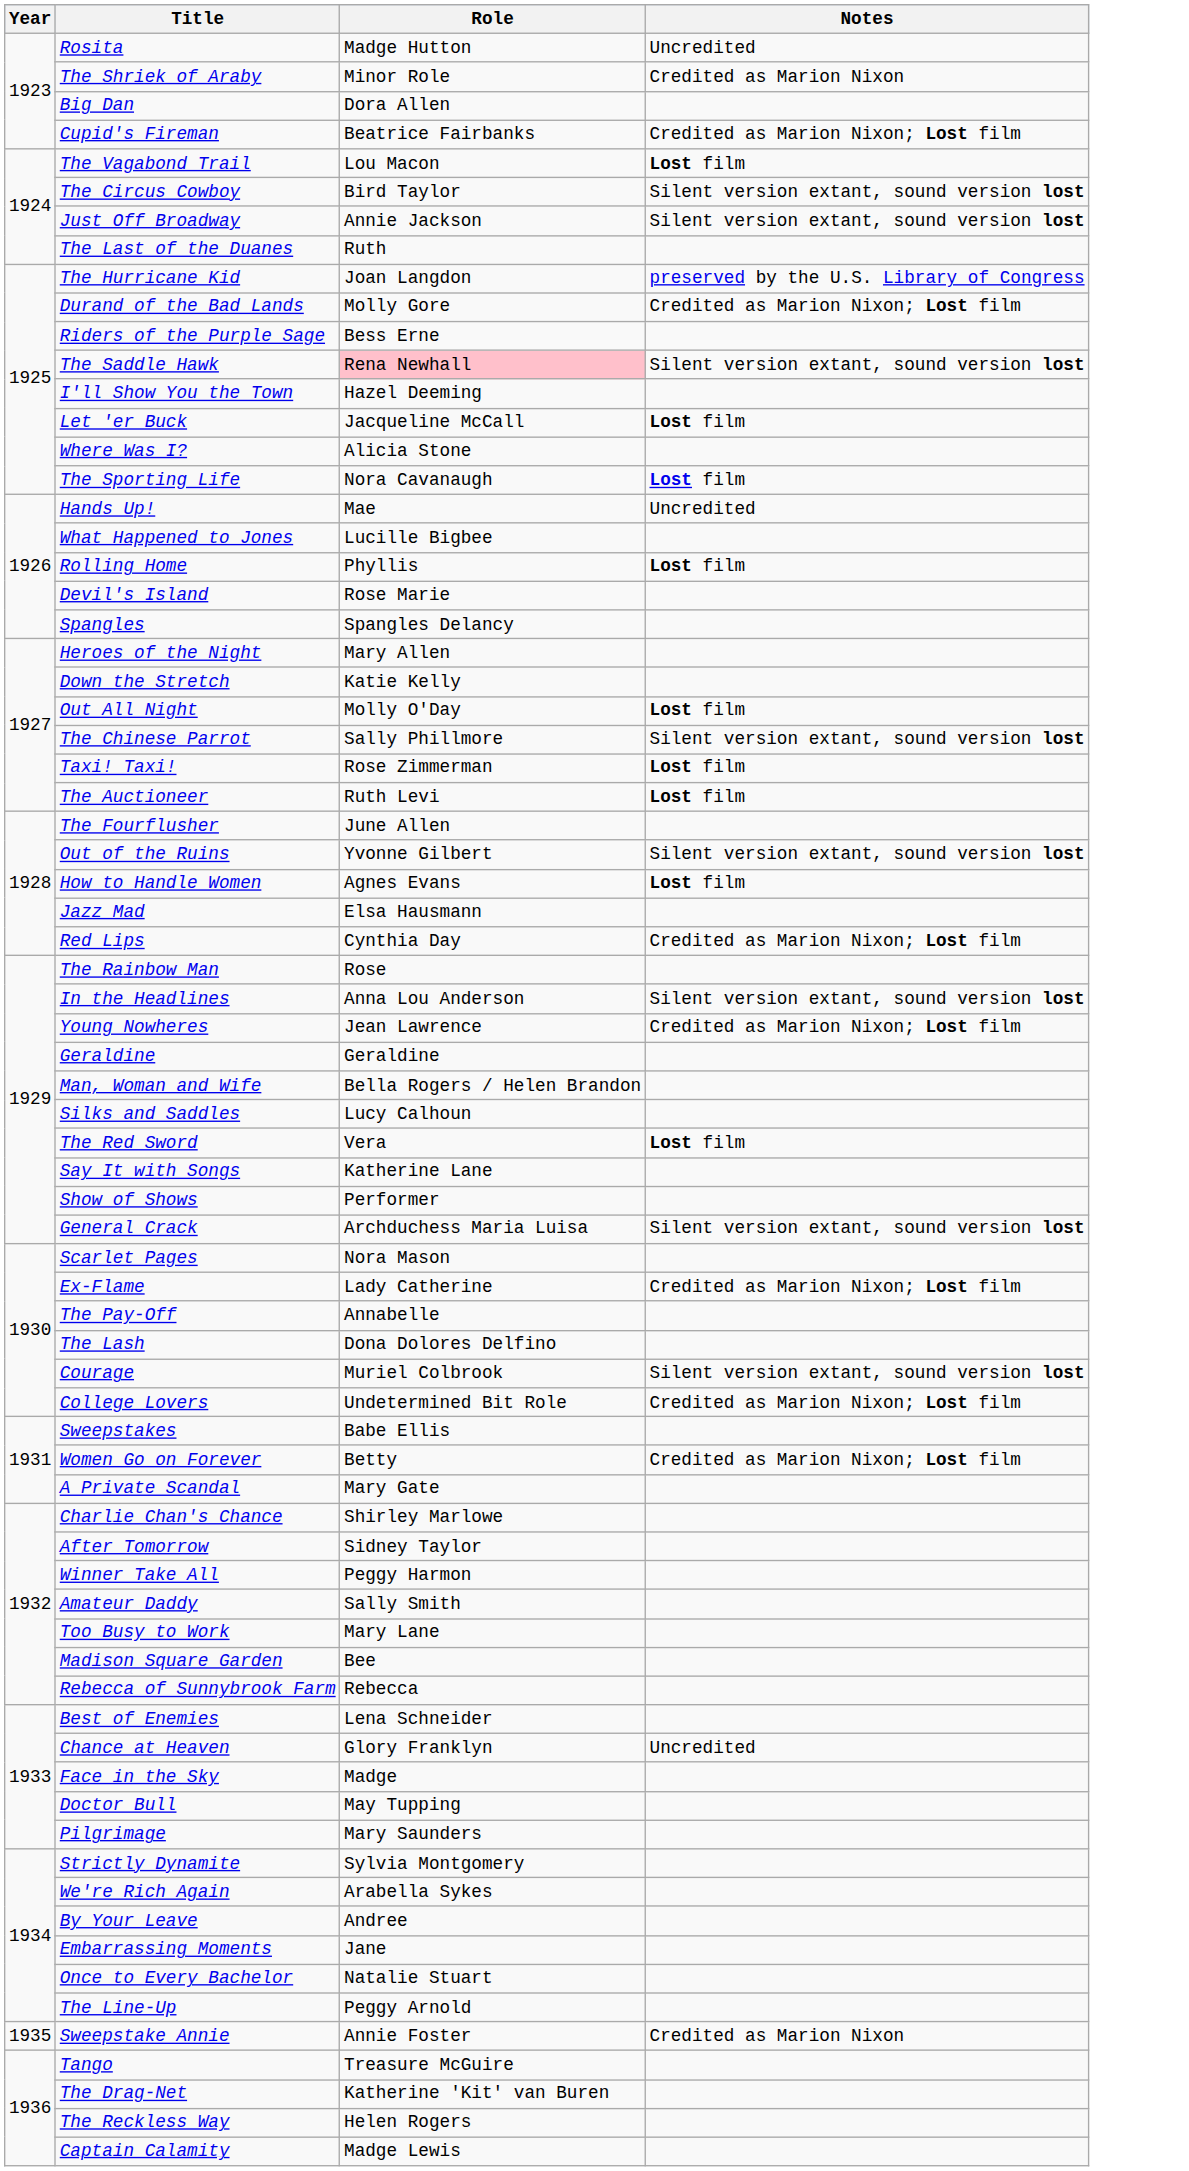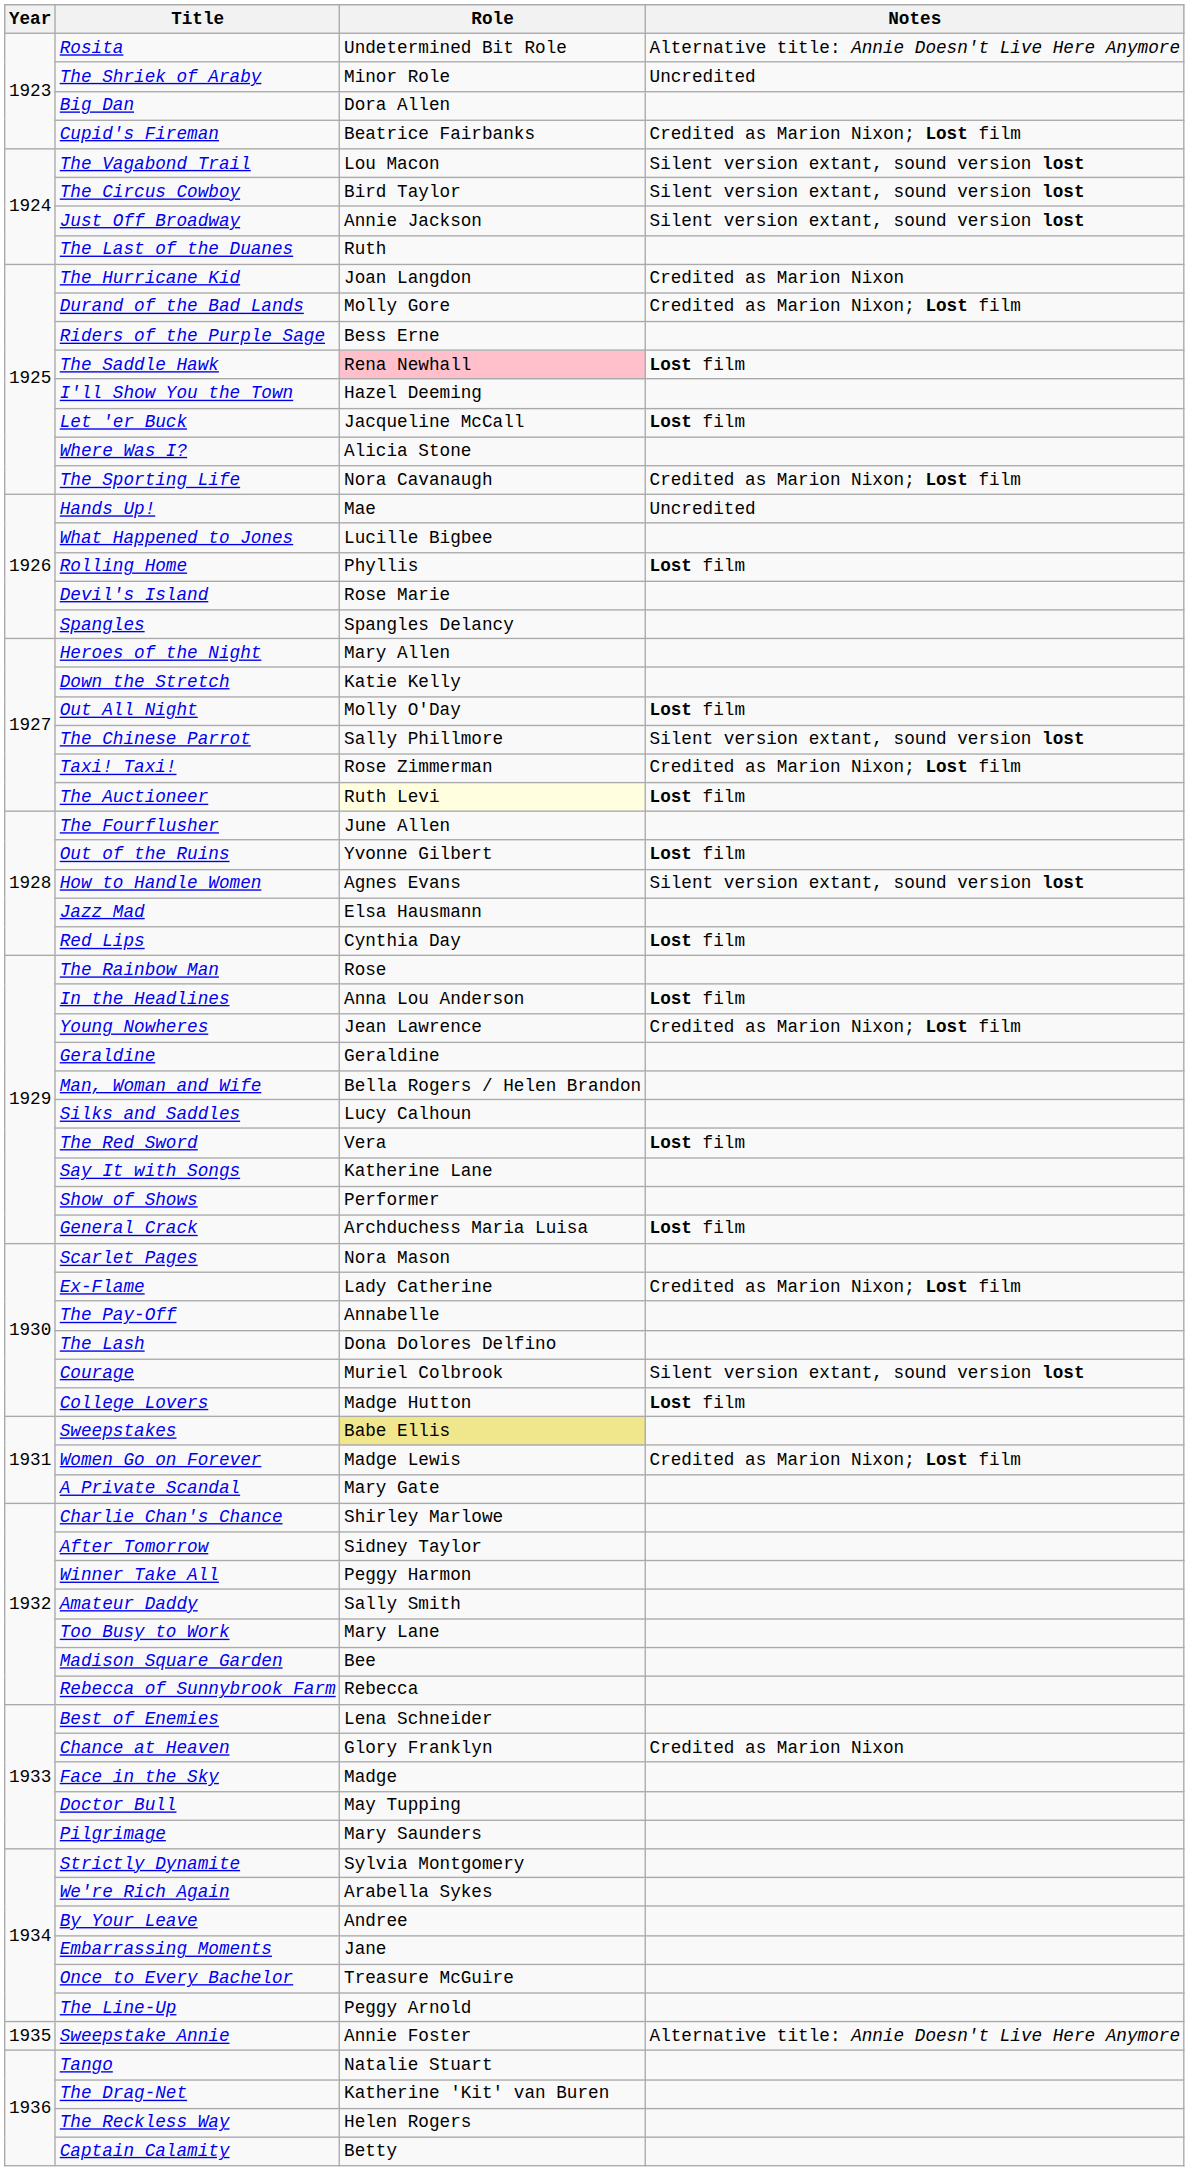 <table class="wikitable">
 <tr style="background:#b0c4de; text-align:center;">
 <th>Year</th>
 <th>Title</th>
 <th>Role</th>
 <th>Notes</th>
 </tr>
 <tr>
 <td rowspan=4>1923</td>
 <td><em><a href='#'>Rosita</a></em></td>
-<td>Madge Hutton</td>
-<td>Uncredited</td>
+<td>Undetermined Bit Role</td>
+<td>Alternative title: <em>Annie Doesn't Live Here Anymore</em></td>
 </tr>
 <tr>
 <td><em><a href='#'>The Shriek of Araby</a></em></td>
 <td>Minor Role</td>
-<td>Credited as Marion Nixon</td>
+<td>Uncredited</td>
 </tr>
 <tr>
 <td><em><a href='#'>Big Dan</a></em></td>
 <td>Dora Allen</td>
 <td></td>
 </tr>
 <tr>
 <td><em><a href='#'>Cupid's Fireman</a></em></td>
 <td>Beatrice Fairbanks</td>
 <td>Credited as Marion Nixon; <strong>Lost</strong> film</td>
 </tr>
 <tr>
 <td rowspan=4>1924</td>
 <td><em><a href='#'>The Vagabond Trail</a></em></td>
 <td>Lou Macon</td>
-<td><strong>Lost</strong> film</td>
+<td>Silent version extant, sound version <strong>lost</strong></td>
 </tr>
 <tr>
 <td><em><a href='#'>The Circus Cowboy</a></em></td>
 <td>Bird Taylor</td>
 <td>Silent version extant, sound version <strong>lost</strong></td>
 </tr>
 <tr>
 <td><em><a href='#'>Just Off Broadway</a></em></td>
 <td>Annie Jackson</td>
 <td>Silent version extant, sound version <strong>lost</strong></td>
 </tr>
 <tr>
 <td><em><a href='#'>The Last of the Duanes</a></em></td>
 <td>Ruth</td>
 <td></td>
 </tr>
 <tr>
 <td rowspan=8>1925</td>
 <td><em><a href='#'>The Hurricane Kid</a></em></td>
 <td>Joan Langdon</td>
-<td><a href='#'>preserved</a> by the U.S. <a href='#'>Library of Congress</a></td>
+<td>Credited as Marion Nixon</td>
 </tr>
 <tr>
 <td><em><a href='#'>Durand of the Bad Lands</a></em></td>
 <td>Molly Gore</td>
 <td>Credited as Marion Nixon; <strong>Lost</strong> film</td>
 </tr>
 <tr>
 <td><em><a href='#'>Riders of the Purple Sage</a></em></td>
 <td>Bess Erne</td>
 <td></td>
 </tr>
 <tr>
 <td><em><a href='#'>The Saddle Hawk</a></em></td>
 <td style="background: pink;">Rena Newhall</td>
-<td>Silent version extant, sound version <strong>lost</strong></td>
+<td><strong>Lost</strong> film</td>
 </tr>
 <tr>
 <td><em><a href='#'>I'll Show You the Town</a></em></td>
 <td>Hazel Deeming</td>
 <td></td>
 </tr>
 <tr>
 <td><em><a href='#'>Let 'er Buck</a></em></td>
 <td>Jacqueline McCall</td>
 <td><strong>Lost</strong> film</td>
 </tr>
 <tr>
 <td><em><a href='#'>Where Was I?</a></em></td>
 <td>Alicia Stone</td>
 <td></td>
 </tr>
 <tr>
 <td><em><a href='#'>The Sporting Life</a></em></td>
 <td>Nora Cavanaugh</td>
-<td><strong><a href='#'>Lost</a></strong> film</td>
+<td>Credited as Marion Nixon; <strong>Lost</strong> film</td>
 </tr>
 <tr>
 <td rowspan=5>1926</td>
 <td><em><a href='#'>Hands Up!</a></em></td>
 <td>Mae</td>
 <td>Uncredited</td>
 </tr>
 <tr>
 <td><em><a href='#'>What Happened to Jones</a></em></td>
 <td>Lucille Bigbee</td>
 <td></td>
 </tr>
 <tr>
 <td><em><a href='#'>Rolling Home</a></em></td>
 <td>Phyllis</td>
 <td><strong>Lost</strong> film</td>
 </tr>
 <tr>
 <td><em><a href='#'>Devil's Island</a></em></td>
 <td>Rose Marie</td>
 <td></td>
 </tr>
 <tr>
 <td><em><a href='#'>Spangles</a></em></td>
 <td>Spangles Delancy</td>
 <td></td>
 </tr>
 <tr>
 <td rowspan=6>1927</td>
 <td><em><a href='#'>Heroes of the Night</a></em></td>
 <td>Mary Allen</td>
 <td></td>
 </tr>
 <tr>
 <td><em><a href='#'>Down the Stretch</a></em></td>
 <td>Katie Kelly</td>
 <td></td>
 </tr>
 <tr>
 <td><em><a href='#'>Out All Night</a></em></td>
 <td>Molly O'Day</td>
 <td><strong>Lost</strong> film</td>
 </tr>
 <tr>
 <td><em><a href='#'>The Chinese Parrot</a></em></td>
 <td>Sally Phillmore</td>
 <td>Silent version extant, sound version <strong>lost</strong></td>
 </tr>
 <tr>
 <td><em><a href='#'>Taxi! Taxi!</a></em></td>
 <td>Rose Zimmerman</td>
-<td><strong>Lost</strong> film</td>
+<td>Credited as Marion Nixon; <strong>Lost</strong> film</td>
 </tr>
 <tr>
 <td><em><a href='#'>The Auctioneer</a></em></td>
-<td>Ruth Levi</td>
+<td style="background: lightyellow;">Ruth Levi</td>
 <td><strong>Lost</strong> film</td>
 </tr>
 <tr>
 <td rowspan=5>1928</td>
 <td><em><a href='#'>The Fourflusher</a></em></td>
 <td>June Allen</td>
 <td></td>
 </tr>
 <tr>
 <td><em><a href='#'>Out of the Ruins</a></em></td>
 <td>Yvonne Gilbert</td>
-<td>Silent version extant, sound version <strong>lost</strong></td>
+<td><strong>Lost</strong> film</td>
 </tr>
 <tr>
 <td><em><a href='#'>How to Handle Women</a></em></td>
 <td>Agnes Evans</td>
-<td><strong>Lost</strong> film</td>
+<td>Silent version extant, sound version <strong>lost</strong></td>
 </tr>
 <tr>
 <td><em><a href='#'>Jazz Mad</a></em></td>
 <td>Elsa Hausmann</td>
 <td></td>
 </tr>
 <tr>
 <td><em><a href='#'>Red Lips</a></em></td>
 <td>Cynthia Day</td>
-<td>Credited as Marion Nixon; <strong>Lost</strong> film</td>
+<td><strong>Lost</strong> film</td>
 </tr>
 <tr>
 <td rowspan=10>1929</td>
 <td><em><a href='#'>The Rainbow Man</a></em></td>
 <td>Rose</td>
 <td></td>
 </tr>
 <tr>
 <td><em><a href='#'>In the Headlines</a></em></td>
 <td>Anna Lou Anderson</td>
-<td>Silent version extant, sound version <strong>lost</strong></td>
+<td><strong>Lost</strong> film</td>
 </tr>
 <tr>
 <td><em><a href='#'>Young Nowheres</a></em></td>
 <td>Jean Lawrence</td>
 <td>Credited as Marion Nixon; <strong>Lost</strong> film</td>
 </tr>
 <tr>
 <td><em><a href='#'>Geraldine</a></em></td>
 <td>Geraldine</td>
 <td></td>
 </tr>
 <tr>
 <td><em><a href='#'>Man, Woman and Wife</a></em></td>
 <td>Bella Rogers / Helen Brandon</td>
 <td></td>
 </tr>
 <tr>
 <td><em><a href='#'>Silks and Saddles</a></em></td>
 <td>Lucy Calhoun</td>
 <td></td>
 </tr>
 <tr>
 <td><em><a href='#'>The Red Sword</a></em></td>
 <td>Vera</td>
 <td><strong>Lost</strong> film</td>
 </tr>
 <tr>
 <td><em><a href='#'>Say It with Songs</a></em></td>
 <td>Katherine Lane</td>
 <td></td>
 </tr>
 <tr>
 <td><em><a href='#'>Show of Shows</a></em></td>
 <td>Performer</td>
 <td></td>
 </tr>
 <tr>
 <td><em><a href='#'>General Crack</a></em></td>
 <td>Archduchess Maria Luisa</td>
-<td>Silent version extant, sound version <strong>lost</strong></td>
+<td><strong>Lost</strong> film</td>
 </tr>
 <tr>
 <td rowspan=6>1930</td>
 <td><em><a href='#'>Scarlet Pages</a></em></td>
 <td>Nora Mason</td>
 <td></td>
 </tr>
 <tr>
 <td><em><a href='#'>Ex-Flame</a></em></td>
 <td>Lady Catherine</td>
 <td>Credited as Marion Nixon; <strong>Lost</strong> film</td>
 </tr>
 <tr>
 <td><em><a href='#'>The Pay-Off</a></em></td>
 <td>Annabelle</td>
 <td></td>
 </tr>
 <tr>
 <td><em><a href='#'>The Lash</a></em></td>
 <td>Dona Dolores Delfino</td>
 <td></td>
 </tr>
 <tr>
 <td><em><a href='#'>Courage</a></em></td>
 <td>Muriel Colbrook</td>
 <td>Silent version extant, sound version <strong>lost</strong></td>
 </tr>
 <tr>
 <td><em><a href='#'>College Lovers</a></em></td>
-<td>Undetermined Bit Role</td>
-<td>Credited as Marion Nixon; <strong>Lost</strong> film</td>
+<td>Madge Hutton</td>
+<td><strong>Lost</strong> film</td>
 </tr>
 <tr>
 <td rowspan=3>1931</td>
 <td><em><a href='#'>Sweepstakes</a></em></td>
-<td>Babe Ellis</td>
+<td style="background: khaki;">Babe Ellis</td>
 <td></td>
 </tr>
 <tr>
 <td><em><a href='#'>Women Go on Forever</a></em></td>
-<td>Betty</td>
+<td>Madge Lewis</td>
 <td>Credited as Marion Nixon; <strong>Lost</strong> film</td>
 </tr>
 <tr>
 <td><em><a href='#'>A Private Scandal</a></em></td>
 <td>Mary Gate</td>
 <td></td>
 </tr>
 <tr>
 <td rowspan=7>1932</td>
 <td><em><a href='#'>Charlie Chan's Chance</a></em></td>
 <td>Shirley Marlowe</td>
 <td></td>
 </tr>
 <tr>
 <td><em><a href='#'>After Tomorrow</a></em></td>
 <td>Sidney Taylor</td>
 <td></td>
 </tr>
 <tr>
 <td><em><a href='#'>Winner Take All</a></em></td>
 <td>Peggy Harmon</td>
 <td></td>
 </tr>
 <tr>
 <td><em><a href='#'>Amateur Daddy</a></em></td>
 <td>Sally Smith</td>
 <td></td>
 </tr>
 <tr>
 <td><em><a href='#'>Too Busy to Work</a></em></td>
 <td>Mary Lane</td>
 <td></td>
 </tr>
 <tr>
 <td><em><a href='#'>Madison Square Garden</a></em></td>
 <td>Bee</td>
 <td></td>
 </tr>
 <tr>
 <td><em><a href='#'>Rebecca of Sunnybrook Farm</a></em></td>
 <td>Rebecca</td>
 <td></td>
 </tr>
 <tr>
 <td rowspan=5>1933</td>
 <td><em><a href='#'>Best of Enemies</a></em></td>
 <td>Lena Schneider</td>
 <td></td>
 </tr>
 <tr>
 <td><em><a href='#'>Chance at Heaven</a></em></td>
 <td>Glory Franklyn</td>
-<td>Uncredited</td>
+<td>Credited as Marion Nixon</td>
 </tr>
 <tr>
 <td><em><a href='#'>Face in the Sky</a></em></td>
 <td>Madge</td>
 <td></td>
 </tr>
 <tr>
 <td><em><a href='#'>Doctor Bull</a></em></td>
 <td>May Tupping</td>
 <td></td>
 </tr>
 <tr>
 <td><em><a href='#'>Pilgrimage</a></em></td>
 <td>Mary Saunders</td>
 <td></td>
 </tr>
 <tr>
 <td rowspan=6>1934</td>
 <td><em><a href='#'>Strictly Dynamite</a></em></td>
 <td>Sylvia Montgomery</td>
 <td></td>
 </tr>
 <tr>
 <td><em><a href='#'>We're Rich Again</a></em></td>
 <td>Arabella Sykes</td>
 <td></td>
 </tr>
 <tr>
 <td><em><a href='#'>By Your Leave</a></em></td>
 <td>Andree</td>
 <td></td>
 </tr>
 <tr>
 <td><em><a href='#'>Embarrassing Moments</a></em></td>
 <td>Jane</td>
 <td></td>
 </tr>
 <tr>
 <td><em><a href='#'>Once to Every Bachelor</a></em></td>
-<td>Natalie Stuart</td>
+<td>Treasure McGuire</td>
 <td></td>
 </tr>
 <tr>
 <td><em><a href='#'>The Line-Up</a></em></td>
 <td>Peggy Arnold</td>
 <td></td>
 </tr>
 <tr>
 <td>1935</td>
 <td><em><a href='#'>Sweepstake Annie</a></em></td>
 <td>Annie Foster</td>
-<td>Credited as Marion Nixon</td>
+<td>Alternative title: <em>Annie Doesn't Live Here Anymore</em></td>
 </tr>
 <tr>
 <td rowspan=4>1936</td>
 <td><em><a href='#'>Tango</a></em></td>
-<td>Treasure McGuire</td>
+<td>Natalie Stuart</td>
 <td></td>
 </tr>
 <tr>
 <td><em><a href='#'>The Drag-Net</a></em></td>
 <td>Katherine 'Kit' van Buren</td>
 <td></td>
 </tr>
 <tr>
 <td><em><a href='#'>The Reckless Way </a></em></td>
 <td>Helen Rogers</td>
 <td></td>
 </tr>
 <tr>
 <td><em><a href='#'>Captain Calamity</a></em></td>
-<td>Madge Lewis</td>
+<td>Betty</td>
 <td></td>
 </tr>
 </table>
